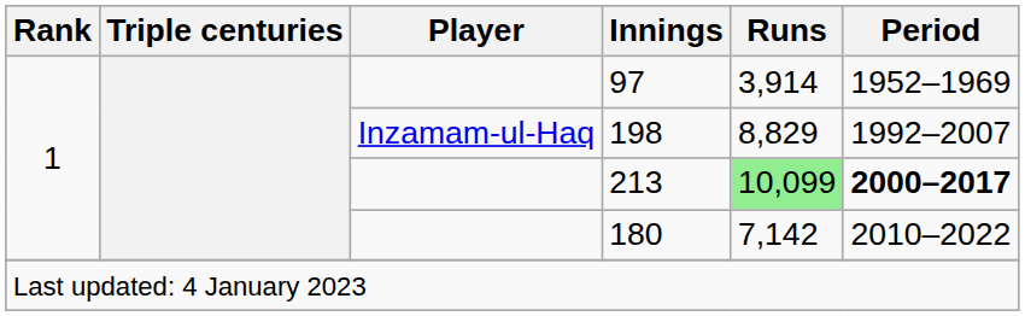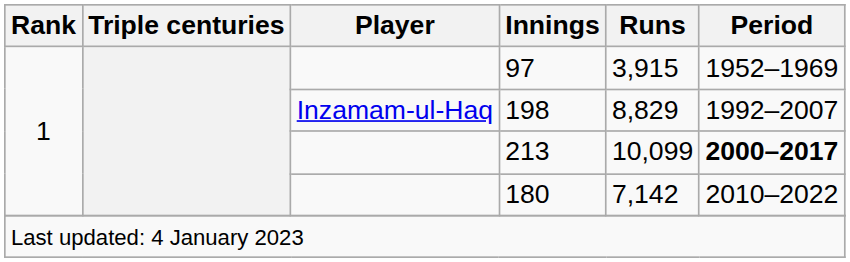 <table class="wikitable plainrowheaders sortable">
 <tr>
 <th scope=col>Rank</th>
 <th scope=col>Triple centuries</th>
 <th scope=col>Player</th>
 <th scope=col>Innings</th>
 <th scope=col>Runs</th>
 <th scope=col>Period</th>
 </tr>
 <tr>
 <td align=center rowspan=4>1</td>
 <th scope=row style="text-align:center;" rowspan=4></th>
 <td></td>
 <td>97</td>
-<td>3,914</td>
+<td>3,915</td>
 <td>1952–1969</td>
 </tr>
 <tr>
 <td><a href='#'>Inzamam-ul-Haq</a></td>
 <td>198</td>
 <td>8,829</td>
 <td>1992–2007</td>
 </tr>
 <tr>
 <td></td>
 <td>213</td>
-<td style="background: lightgreen;">10,099</td>
+<td>10,099</td>
 <td><strong>2000–2017</strong></td>
 </tr>
 <tr>
 <td></td>
 <td>180</td>
 <td>7,142</td>
 <td>2010–2022</td>
 </tr>
 <tr>
 </tr>
 <tr class=sortbottom>
 <td colspan=6><small>Last updated: 4 January 2023</small></td>
 </tr>
 </table>
